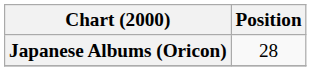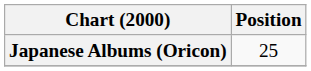 <table class="wikitable plainrowheaders">
 <tr>
 <th>Chart (2000)</th>
 <th>Position</th>
 </tr>
 <tr>
 <th scope="row">Japanese Albums (Oricon)</th>
-<td style="text-align:center;">28</td>
+<td style="text-align:center;">25</td>
 </tr>
 <tr>
 </tr>
 </table>
